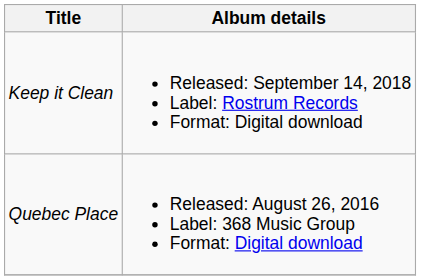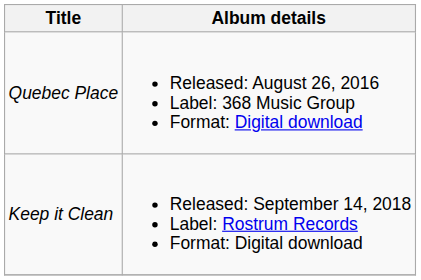 <table class="wikitable">
 <tr>
 <th>Title</th>
 <th>Album details</th>
 </tr>
 <tr>
+<td><em>Quebec Place</em></td>
+<td><br><ul><li>Released: August 26, 2016</li><li>Label: 368 Music Group</li><li>Format: <a href='#'>Digital download</a></li></ul></td>
+</tr>
+<tr>
 <td><em>Keep it Clean</em></td>
 <td><br><ul><li>Released: September 14, 2018</li><li>Label: <a href='#'>Rostrum Records</a></li><li>Format: Digital download</li></ul></td>
 </tr>
 <tr>
-<td><em>Quebec Place</em></td>
-<td><br><ul><li>Released: August 26, 2016</li><li>Label: 368 Music Group</li><li>Format: <a href='#'>Digital download</a></li></ul></td>
-</tr>
-<tr>
 </tr>
 </table>
